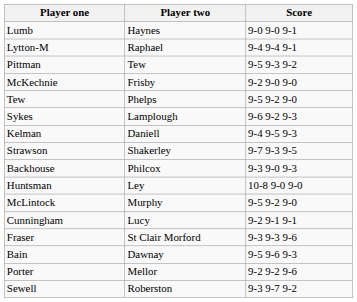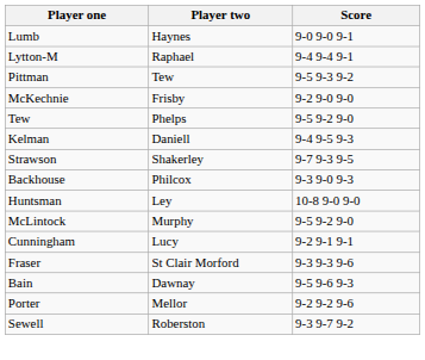 <table class="wikitable">
 <tr>
 <th width=170>Player one</th>
 <th width=170>Player two</th>
 <th width=150>Score</th>
 </tr>
 <tr>
 <td> Lumb</td>
 <td> Haynes</td>
 <td>9-0 9-0 9-1</td>
 </tr>
 <tr>
 <td> Lytton-M</td>
 <td> Raphael</td>
 <td>9-4 9-4 9-1</td>
 </tr>
 <tr>
 <td> Pittman</td>
 <td> Tew</td>
 <td>9-5 9-3 9-2</td>
 </tr>
 <tr>
 <td> McKechnie</td>
 <td> Frisby</td>
 <td>9-2 9-0 9-0</td>
 </tr>
 <tr>
 <td> Tew</td>
 <td> Phelps</td>
 <td>9-5 9-2 9-0</td>
-</tr>
-<tr>
-<td> Sykes</td>
-<td> Lamplough</td>
-<td>9-6 9-2 9-3</td>
 </tr>
 <tr>
 <td> Kelman</td>
 <td> Daniell</td>
 <td>9-4 9-5 9-3</td>
 </tr>
 <tr>
 <td> Strawson</td>
 <td> Shakerley</td>
 <td>9-7 9-3 9-5</td>
 </tr>
 <tr>
 <td> Backhouse</td>
 <td> Philcox</td>
 <td>9-3 9-0 9-3</td>
 </tr>
 <tr>
 <td> Huntsman</td>
 <td> Ley</td>
 <td>10-8 9-0 9-0</td>
 </tr>
 <tr>
 <td> McLintock</td>
 <td> Murphy</td>
 <td>9-5 9-2 9-0</td>
 </tr>
 <tr>
 <td> Cunningham</td>
 <td> Lucy</td>
 <td>9-2 9-1 9-1</td>
 </tr>
 <tr>
 <td> Fraser</td>
 <td> St Clair Morford</td>
 <td>9-3 9-3 9-6</td>
 </tr>
 <tr>
 <td> Bain</td>
 <td> Dawnay</td>
 <td>9-5 9-6 9-3</td>
 </tr>
 <tr>
 <td> Porter</td>
 <td> Mellor</td>
 <td>9-2 9-2 9-6</td>
 </tr>
 <tr>
 <td> Sewell</td>
 <td> Roberston</td>
 <td>9-3 9-7 9-2</td>
 </tr>
 </table>
